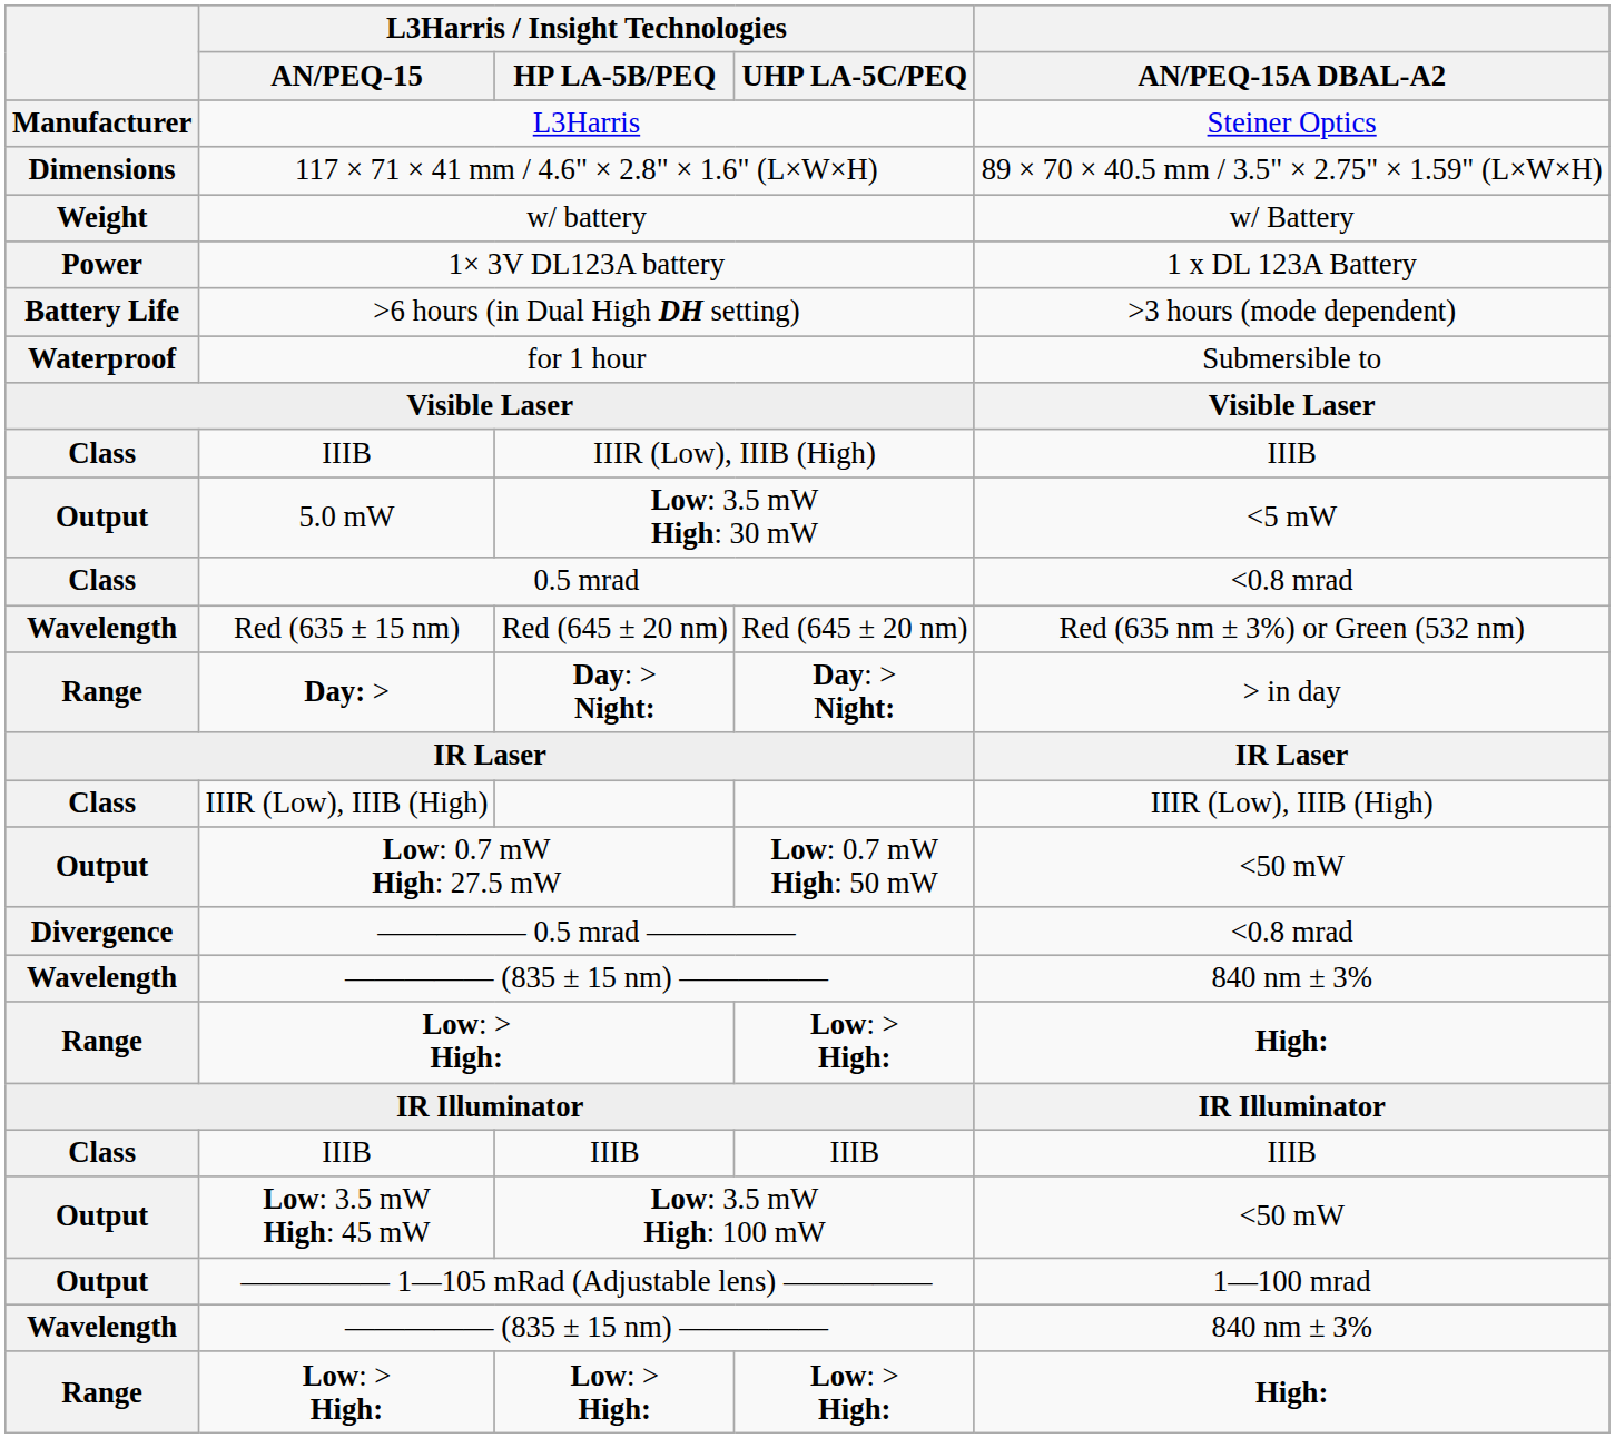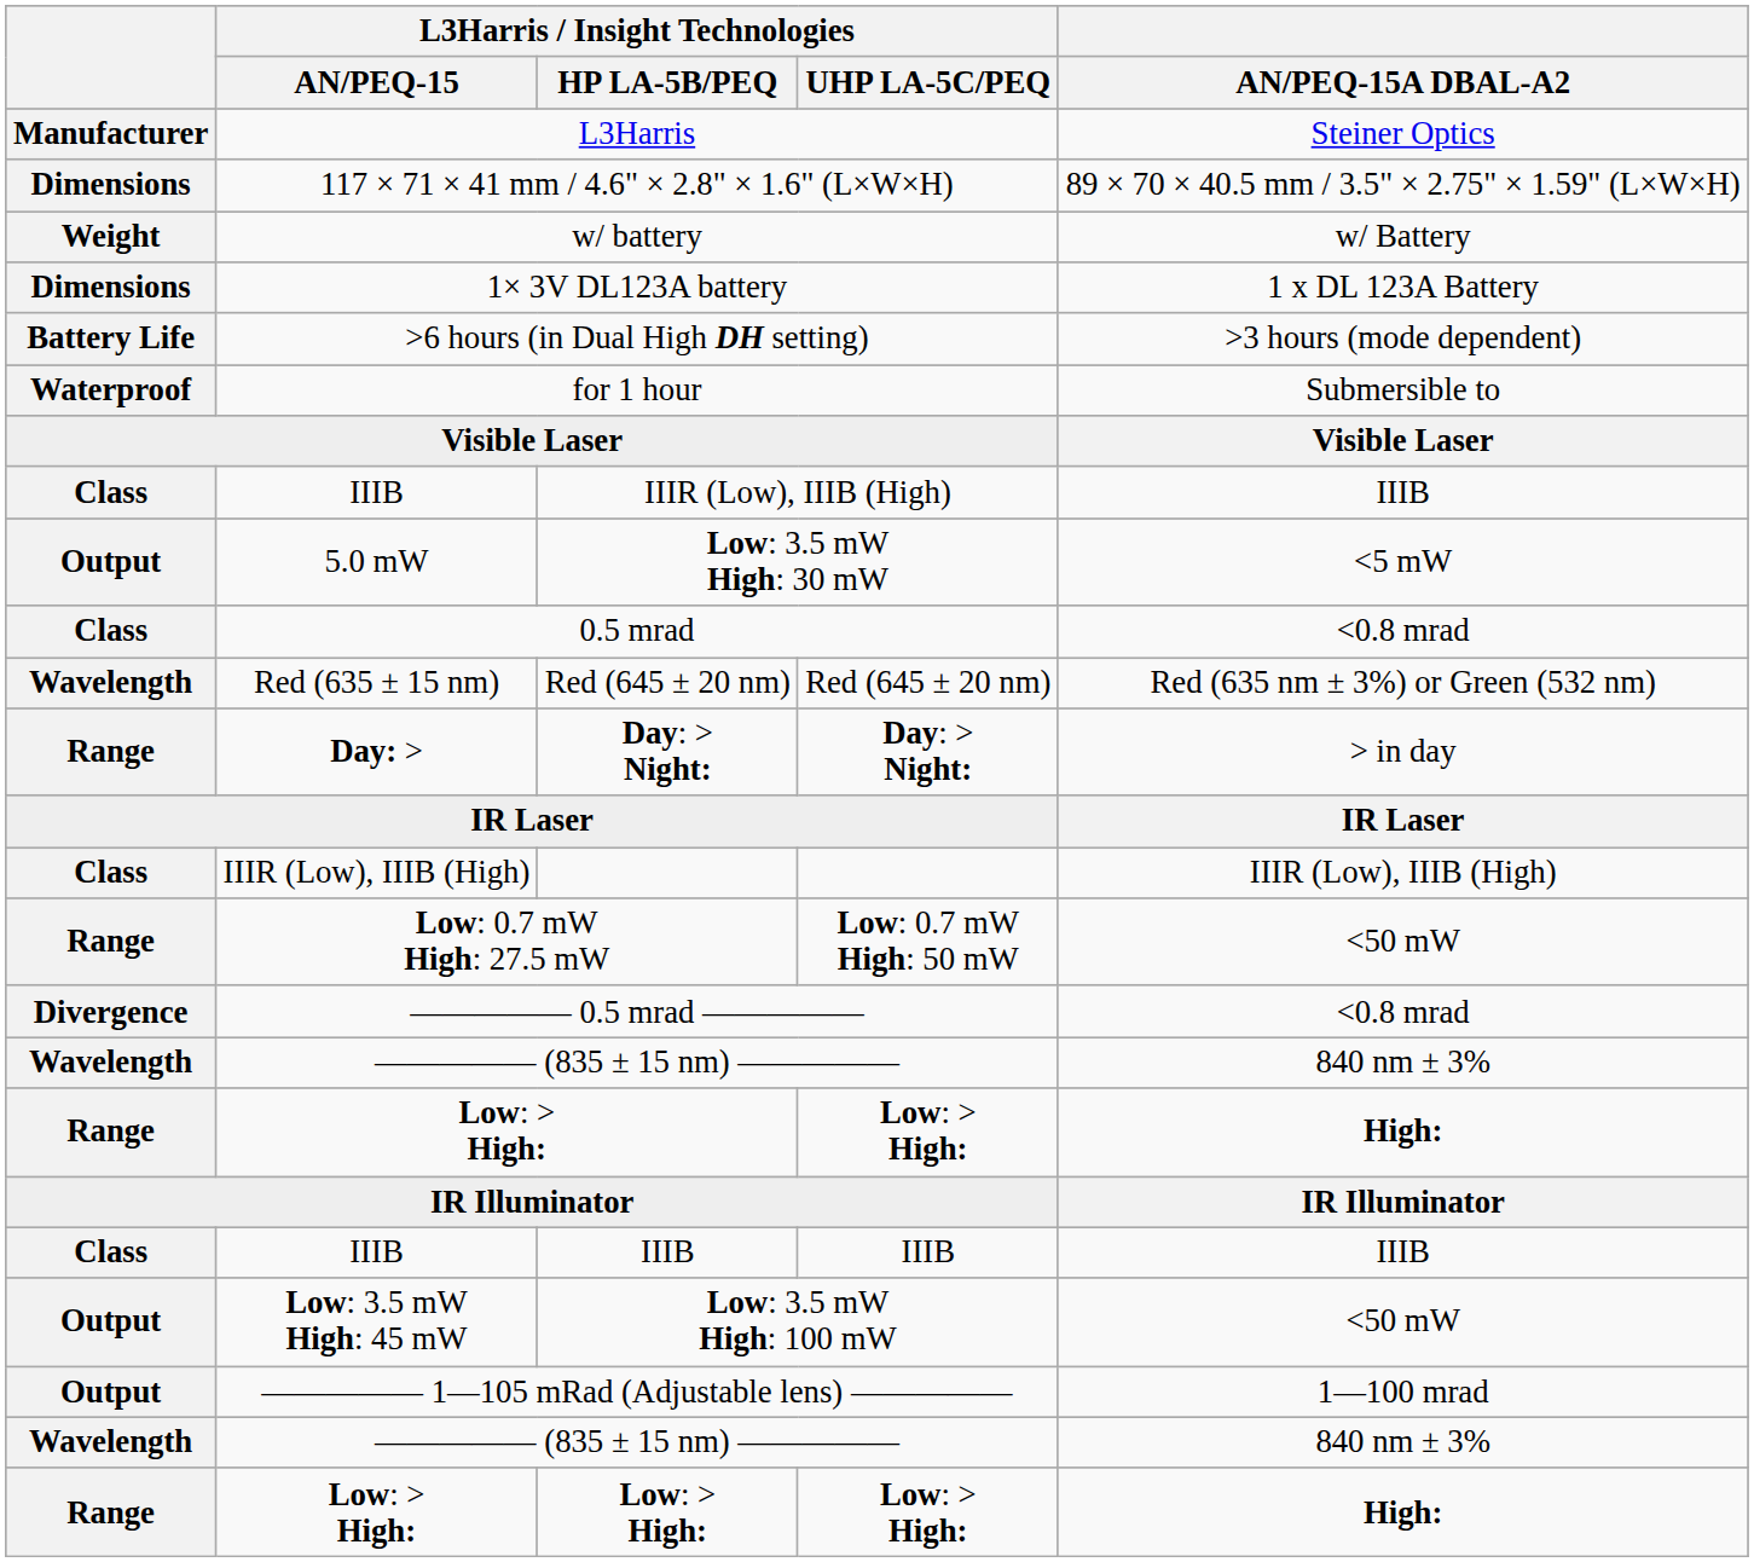 <table class="wikitable" style="text-align:center">
 <tr>
 <th rowspan="2"></th>
 <th colspan="3">L3Harris / Insight Technologies</th>
 <th></th>
 </tr>
 <tr>
 <th>AN/PEQ-15</th>
 <th>HP LA-5B/PEQ</th>
 <th>UHP LA-5C/PEQ</th>
 <th>AN/PEQ-15A DBAL-A2</th>
 </tr>
 <tr>
 <th><strong>Manufacturer</strong></th>
 <td colspan="3"><a href='#'>L3Harris</a></td>
 <td><a href='#'>Steiner Optics</a></td>
 </tr>
 <tr>
 <th><strong>Dimensions</strong></th>
 <td colspan="3" style="text-align:center">117 × 71 × 41 mm / 4.6" × 2.8" × 1.6" (L×W×H)</td>
 <td>89 × 70 × 40.5 mm / 3.5" × 2.75" × 1.59" (L×W×H)</td>
 </tr>
 <tr>
 <th><strong>Weight</strong></th>
 <td colspan="3" style="text-align:center"> w/ battery</td>
 <td> w/ Battery</td>
 </tr>
 <tr>
-<th><strong>Power</strong></th>
+<th><strong>Dimensions</strong></th>
 <td colspan="3" style="text-align:center">1× 3V DL123A battery</td>
 <td>1 x DL 123A Battery</td>
 </tr>
 <tr>
 <th>Battery Life</th>
 <td colspan="3">>6 hours (in Dual High <strong><em>DH</em></strong> setting)</td>
 <td>>3 hours (mode dependent)</td>
 </tr>
 <tr>
 <th><strong>Waterproof</strong></th>
 <td colspan="3" style="text-align:center"> for 1 hour</td>
 <td>Submersible to </td>
 </tr>
 <tr>
 <th colspan="4" style="background-color:#EEEEEE"><strong>Visible Laser</strong></th>
 <th>Visible Laser</th>
 </tr>
 <tr>
 <th><strong>Class</strong></th>
 <td>IIIB</td>
 <td colspan="2">IIIR (Low), IIIB (High)</td>
 <td>IIIB</td>
 </tr>
 <tr>
 <th><strong>Output</strong></th>
 <td>5.0 mW</td>
 <td colspan="2" style="text-align:center"><strong>Low</strong>: 3.5 mW <br> <strong>High</strong>: 30 mW</td>
 <td><5 mW</td>
 </tr>
 <tr>
 <th><strong>Class</strong></th>
 <td colspan="3" style="text-align:center">0.5 mrad</td>
 <td><0.8 mrad</td>
 </tr>
 <tr>
 <th><strong>Wavelength</strong></th>
 <td><span>Red (635 ± 15 nm)</span></td>
 <td><span>Red (645 ± 20 nm)</span></td>
 <td><span>Red (645 ± 20 nm)</span></td>
 <td><span>Red (635 nm ± 3%)</span> or <span>Green (532 nm)</span></td>
 </tr>
 <tr>
 <th><strong>Range</strong></th>
 <td><strong>Day:</strong> ></td>
 <td><strong>Day</strong>: ><br><strong>Night:</strong> </td>
 <td><strong>Day</strong>: ><br><strong>Night:</strong> </td>
 <td>> in day</td>
 </tr>
 <tr>
 <th colspan="4" style="background-color:#EEEEEE"><strong>IR Laser</strong></th>
 <th>IR Laser</th>
 </tr>
 <tr>
 <th><strong>Class</strong></th>
 <td>IIIR (Low), IIIB (High)</td>
 <td></td>
 <td></td>
 <td>IIIR (Low), IIIB (High)</td>
 </tr>
 <tr>
-<th><strong>Output</strong></th>
+<th><strong>Range</strong></th>
 <td colspan="2"><strong>Low</strong>: 0.7 mW <br> <strong>High</strong>: 27.5 mW</td>
 <td><strong>Low</strong>: 0.7 mW <br> <strong>High</strong>: 50 mW</td>
 <td><50 mW</td>
 </tr>
 <tr>
 <th><strong>Divergence</strong></th>
 <td colspan="3" style="text-align:center">————— 0.5 mrad —————</td>
 <td><0.8 mrad</td>
 </tr>
 <tr>
 <th><strong>Wavelength</strong></th>
 <td colspan="3" style="text-align:center">————— (835 ± 15 nm) —————</td>
 <td>840 nm ± 3%</td>
 </tr>
 <tr>
 <th><strong>Range</strong></th>
 <td colspan="2" style="text-align:center"><strong>Low</strong>: ><br><strong>High:</strong> </td>
 <td><strong>Low</strong>: ><br><strong>High:</strong> </td>
 <td><strong>High:</strong> </td>
 </tr>
 <tr>
 <th colspan="4" style="background-color:#EEEEEE">IR Illuminator</th>
 <th>IR Illuminator</th>
 </tr>
 <tr>
 <th><strong>Class</strong></th>
 <td>IIIB</td>
 <td>IIIB</td>
 <td>IIIB</td>
 <td>IIIB</td>
 </tr>
 <tr style="text-align:center">
 <th><strong>Output</strong></th>
 <td><strong>Low</strong>: 3.5 mW <br> <strong>High</strong>: 45 mW</td>
 <td colspan="2" style="text-align:center"><strong>Low</strong>: 3.5 mW <br> <strong>High</strong>: 100 mW</td>
 <td><50 mW</td>
 </tr>
 <tr>
 <th><strong>Output</strong></th>
 <td colspan="3" style="text-align:center">————— 1—105 mRad (Adjustable lens) —————</td>
 <td>1—100 mrad</td>
 </tr>
 <tr>
 <th><strong>Wavelength</strong></th>
 <td colspan="3" style="text-align:center">————— (835 ± 15 nm) —————</td>
 <td>840 nm ± 3%</td>
 </tr>
 <tr>
 <th><strong>Range</strong></th>
 <td><strong>Low</strong>: ><br><strong>High:</strong> </td>
 <td><strong>Low</strong>: ><br><strong>High:</strong> </td>
 <td><strong>Low</strong>: ><br><strong>High:</strong> </td>
 <td><strong>High:</strong> </td>
 </tr>
 </table>
